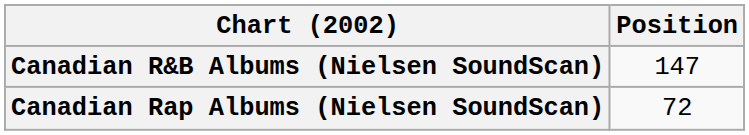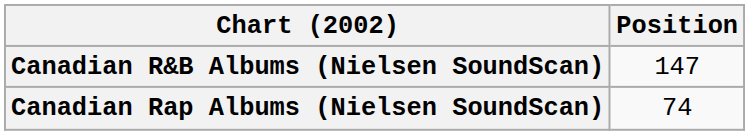 <table class="wikitable sortable plainrowheaders">
 <tr>
 <th scope="col">Chart (2002)</th>
 <th scope="col">Position</th>
 </tr>
 <tr>
 <th scope="row">Canadian R&B Albums (Nielsen SoundScan)</th>
 <td style="text-align:center;">147</td>
 </tr>
 <tr>
 <th scope="row">Canadian Rap Albums (Nielsen SoundScan)</th>
-<td style="text-align:center;">72</td>
+<td style="text-align:center;">74</td>
 </tr>
 </table>
